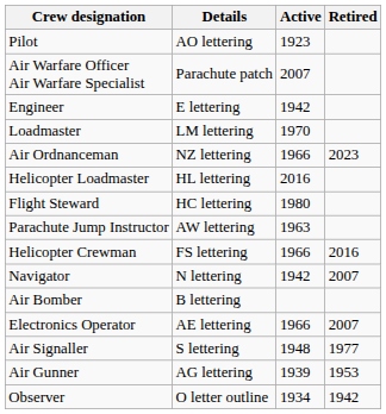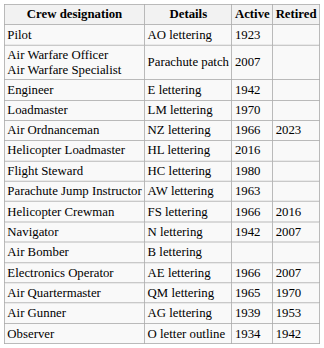 <table class="wikitable">
 <tr>
 <th>Crew designation</th>
 <th>Details</th>
 <th>Active</th>
 <th>Retired</th>
 </tr>
 <tr>
 <td>Pilot</td>
 <td>AO lettering</td>
 <td>1923</td>
 <td></td>
 </tr>
 <tr>
 <td>Air Warfare Officer<br>Air Warfare Specialist</td>
 <td>Parachute patch</td>
 <td>2007</td>
 <td></td>
 </tr>
 <tr>
 <td>Engineer</td>
 <td>E lettering</td>
 <td>1942</td>
 <td></td>
 </tr>
 <tr>
 <td>Loadmaster</td>
 <td>LM lettering</td>
 <td>1970</td>
 <td></td>
 </tr>
 <tr>
 <td>Air Ordnanceman</td>
 <td>NZ lettering</td>
 <td>1966</td>
 <td>2023</td>
 </tr>
 <tr>
 <td>Helicopter Loadmaster</td>
 <td>HL lettering</td>
 <td>2016</td>
 <td></td>
 </tr>
 <tr>
 <td>Flight Steward</td>
 <td>HC lettering</td>
 <td>1980</td>
 <td></td>
 </tr>
 <tr>
 <td>Parachute Jump Instructor</td>
 <td>AW lettering</td>
 <td>1963</td>
 <td></td>
 </tr>
 <tr>
 <td>Helicopter Crewman</td>
 <td>FS lettering</td>
 <td>1966</td>
 <td>2016</td>
 </tr>
 <tr>
 <td>Navigator</td>
 <td>N lettering</td>
 <td>1942</td>
 <td>2007</td>
 </tr>
 <tr>
 <td>Air Bomber</td>
 <td>B lettering</td>
 <td></td>
 <td></td>
 </tr>
 <tr>
 <td>Electronics Operator</td>
 <td>AE lettering</td>
 <td>1966</td>
 <td>2007</td>
 </tr>
 <tr>
-<td>Air Signaller</td>
-<td>S lettering</td>
-<td>1948</td>
-<td>1977</td>
+<td>Air Quartermaster</td>
+<td>QM lettering</td>
+<td>1965</td>
+<td>1970</td>
 </tr>
 <tr>
 <td>Air Gunner</td>
 <td>AG lettering</td>
 <td>1939</td>
 <td>1953</td>
 </tr>
 <tr>
 <td>Observer</td>
 <td>O letter outline</td>
 <td>1934</td>
 <td>1942</td>
 </tr>
 </table>
